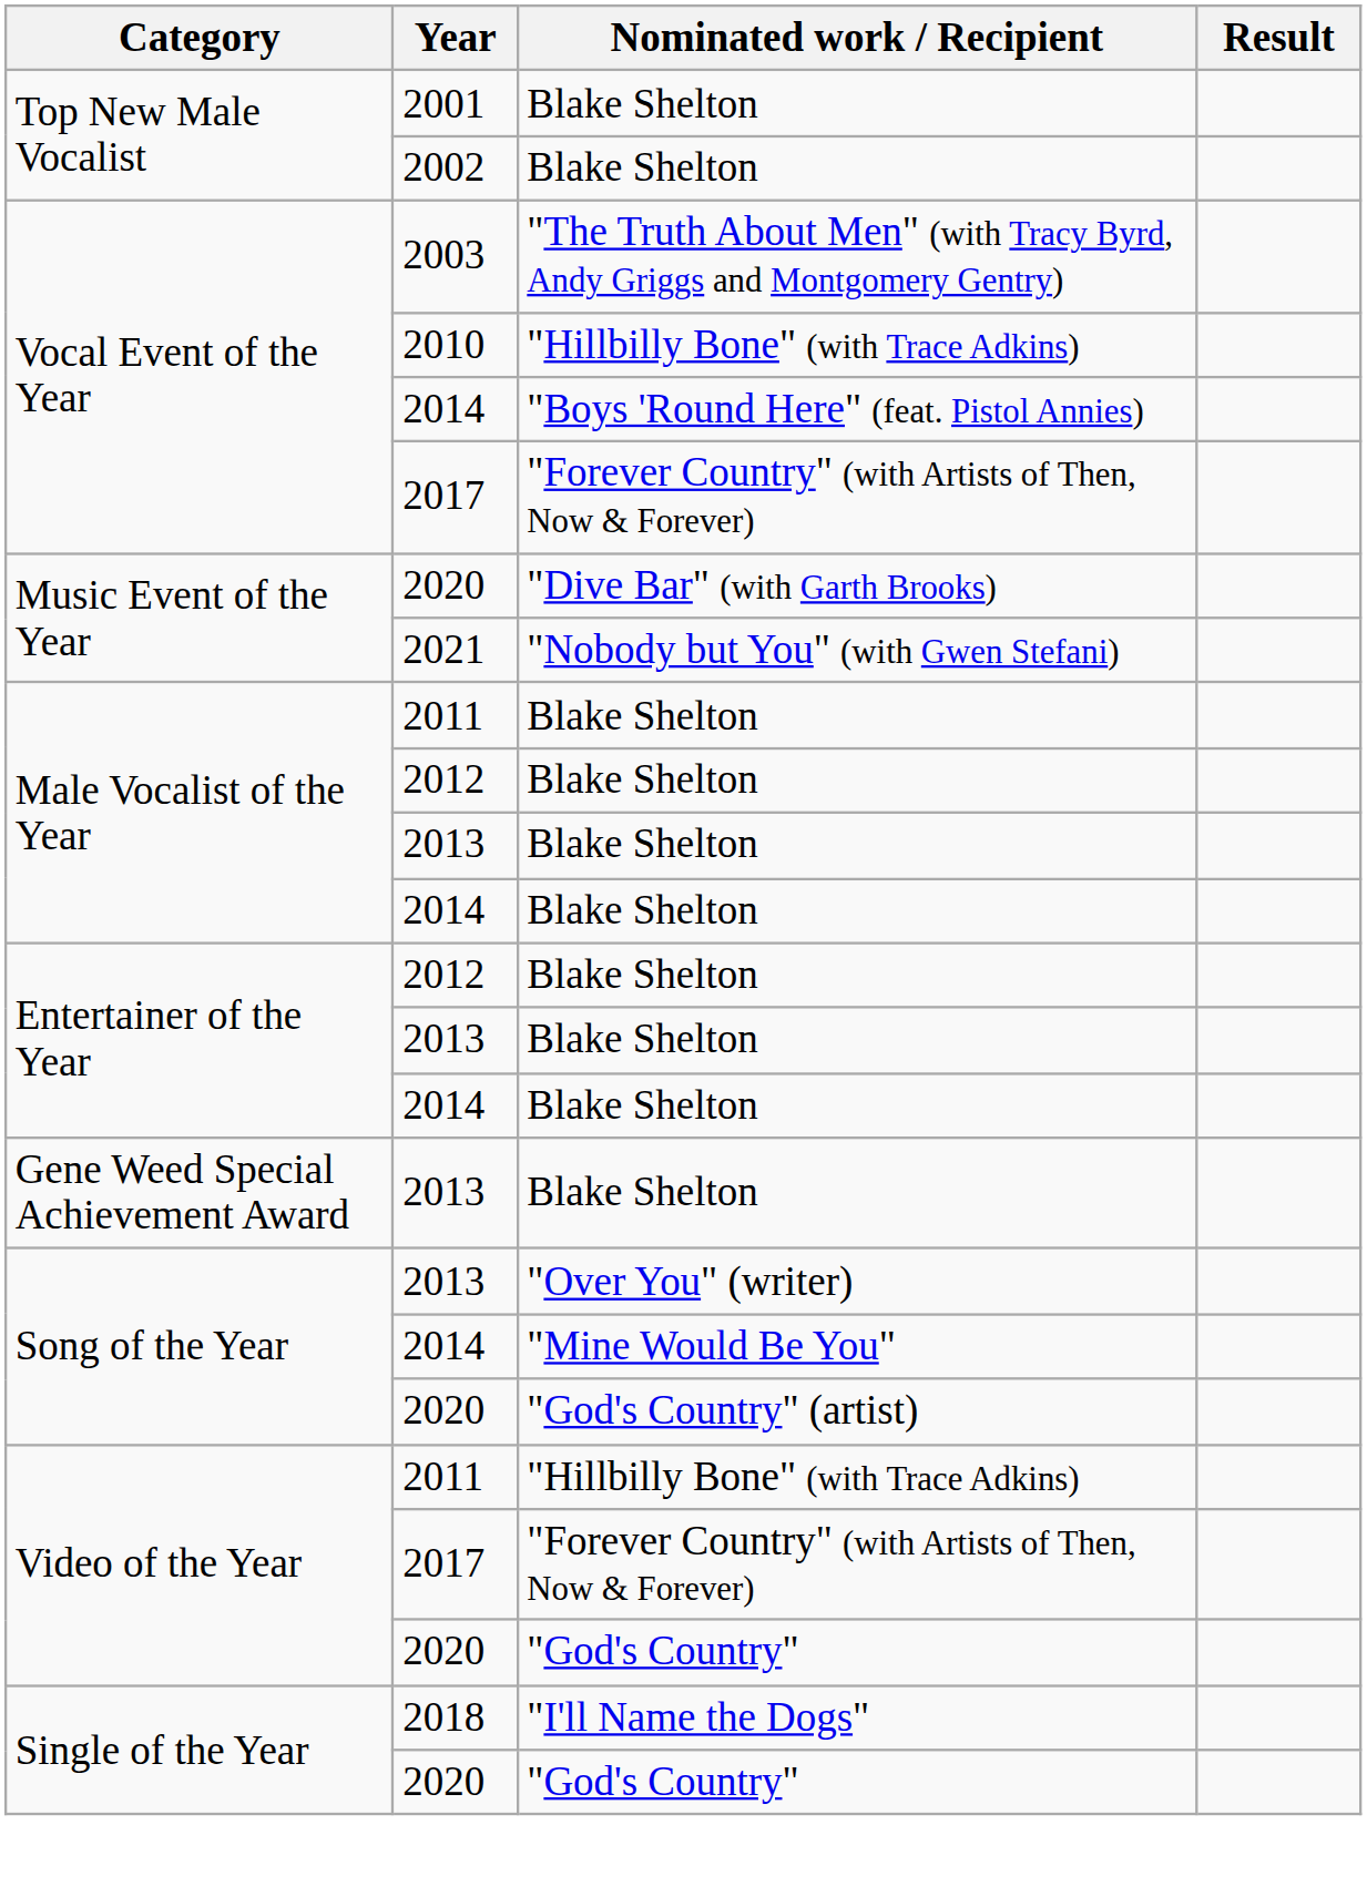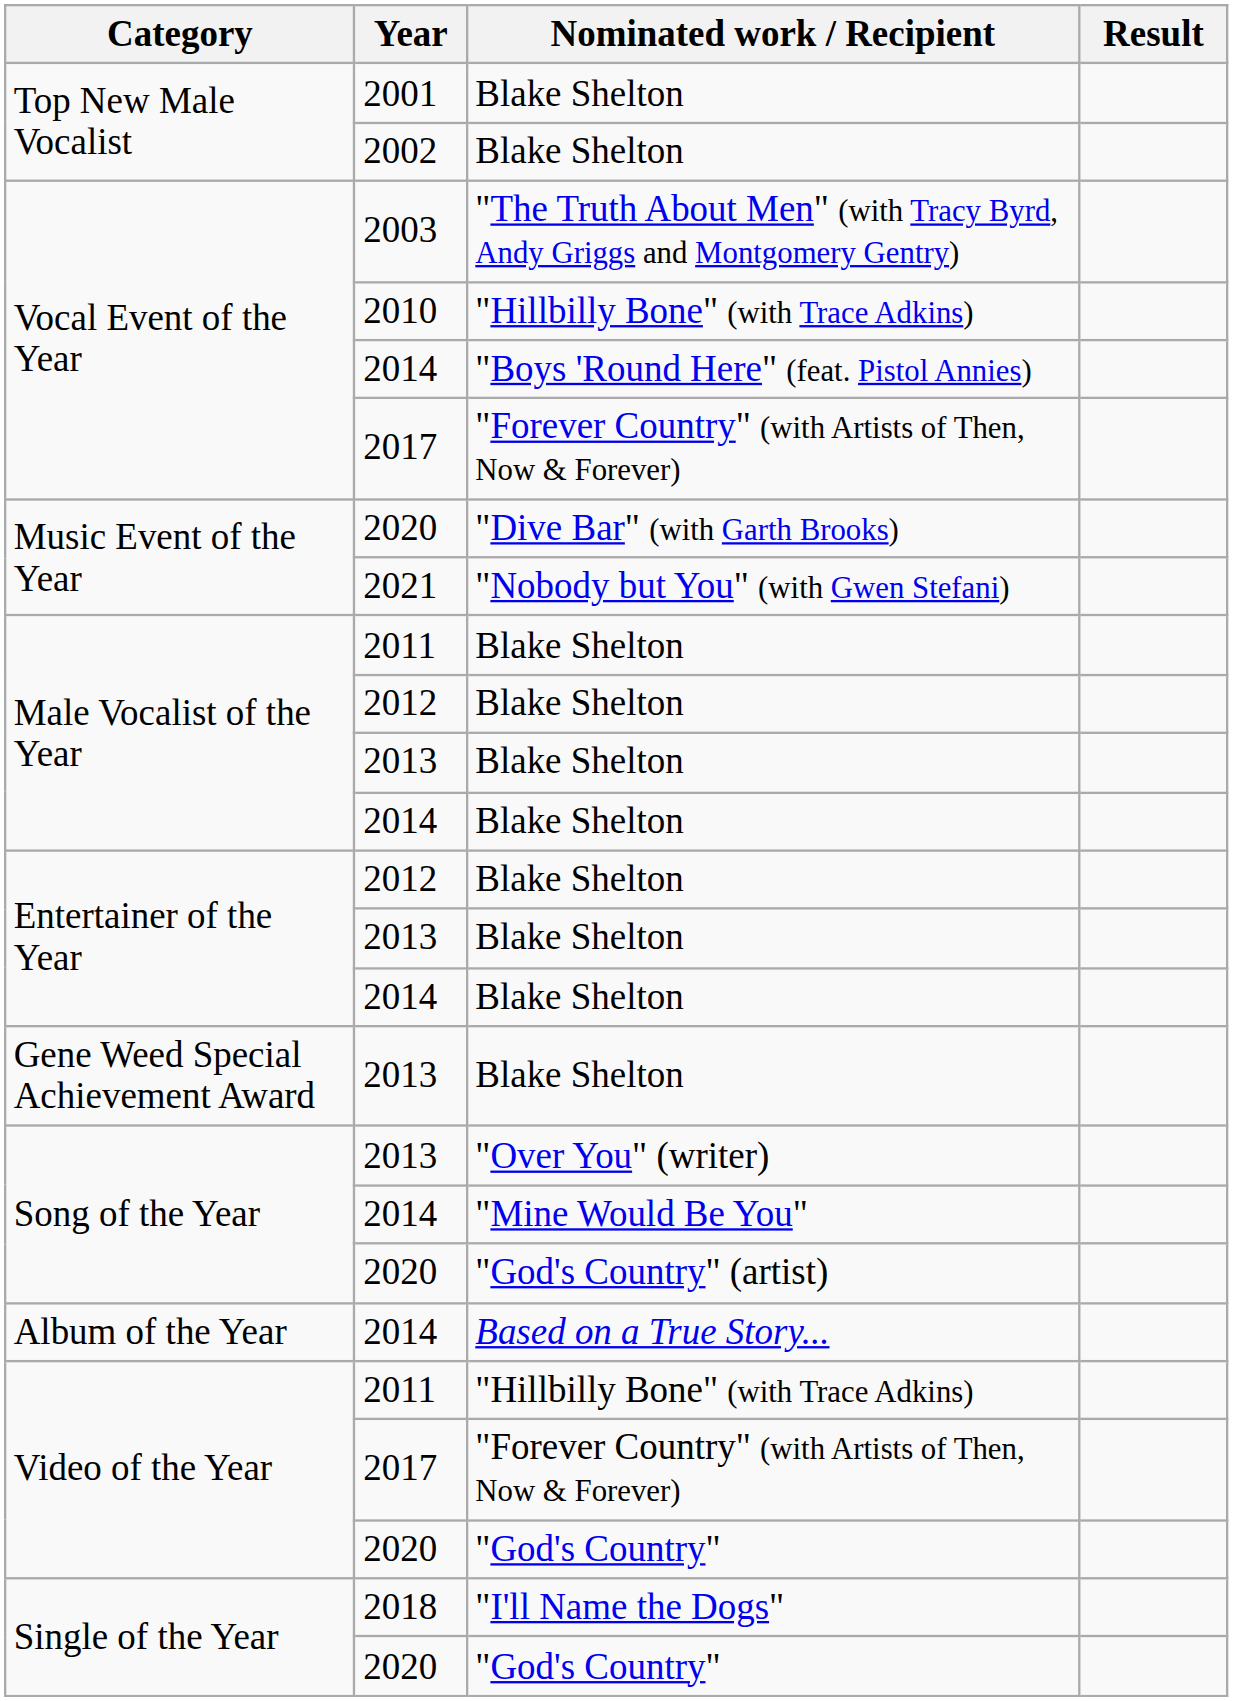 <table class="wikitable plainrowheaders" style="width:85%;">
 <tr>
 <th scope="col" style="width:20%;">Category</th>
 <th scope="col" style="width:4%;">Year</th>
 <th scope="col" style="width:35%;">Nominated work / Recipient</th>
 <th scope="col" style="width:6%;">Result</th>
 </tr>
 <tr>
 <td rowspan="2">Top New Male Vocalist</td>
 <td>2001</td>
 <td>Blake Shelton</td>
 <td></td>
 </tr>
 <tr>
 <td>2002</td>
 <td>Blake Shelton</td>
 <td></td>
 </tr>
 <tr>
 <td rowspan="4">Vocal Event of the Year</td>
 <td>2003</td>
 <td>"<a href='#'>The Truth About Men</a>" <small>(with <a href='#'>Tracy Byrd</a>, <a href='#'>Andy Griggs</a> and <a href='#'>Montgomery Gentry</a>)</small></td>
 <td></td>
 </tr>
 <tr>
 <td>2010</td>
 <td>"<a href='#'>Hillbilly Bone</a>" <small>(with <a href='#'>Trace Adkins</a>)</small></td>
 <td></td>
 </tr>
 <tr>
 <td>2014</td>
 <td>"<a href='#'>Boys 'Round Here</a>" <small>(feat. <a href='#'>Pistol Annies</a>)</small></td>
 <td></td>
 </tr>
 <tr>
 <td>2017</td>
 <td>"<a href='#'>Forever Country</a>" <small>(with Artists of Then, Now & Forever)</small></td>
 <td></td>
 </tr>
 <tr>
 <td rowspan="2">Music Event of the Year</td>
 <td>2020</td>
 <td>"<a href='#'>Dive Bar</a>" <small>(with <a href='#'>Garth Brooks</a>)</small></td>
 <td></td>
 </tr>
 <tr>
 <td>2021</td>
 <td>"<a href='#'>Nobody but You</a>" <small>(with <a href='#'>Gwen Stefani</a>)</small></td>
 <td></td>
 </tr>
 <tr>
 <td rowspan="4">Male Vocalist of the Year</td>
 <td>2011</td>
 <td>Blake Shelton</td>
 <td></td>
 </tr>
 <tr>
 <td>2012</td>
 <td>Blake Shelton</td>
 <td></td>
 </tr>
 <tr>
 <td>2013</td>
 <td>Blake Shelton</td>
 <td></td>
 </tr>
 <tr>
 <td>2014</td>
 <td>Blake Shelton</td>
 <td></td>
 </tr>
 <tr>
 <td rowspan="3">Entertainer of the Year</td>
 <td>2012</td>
 <td>Blake Shelton</td>
 <td></td>
 </tr>
 <tr>
 <td>2013</td>
 <td>Blake Shelton</td>
 <td></td>
 </tr>
 <tr>
 <td>2014</td>
 <td>Blake Shelton</td>
 <td></td>
 </tr>
 <tr>
 <td>Gene Weed Special Achievement Award</td>
 <td>2013</td>
 <td>Blake Shelton</td>
 <td></td>
 </tr>
 <tr>
 <td rowspan="3">Song of the Year</td>
 <td>2013</td>
 <td>"<a href='#'>Over You</a>" (writer)</td>
 <td></td>
 </tr>
 <tr>
 <td>2014</td>
 <td>"<a href='#'>Mine Would Be You</a>"</td>
 <td></td>
 </tr>
 <tr>
 <td>2020</td>
 <td>"<a href='#'>God's Country</a>" (artist)</td>
 <td></td>
 </tr>
 <tr>
+<td>Album of the Year</td>
+<td>2014</td>
+<td><em><a href='#'>Based on a True Story...</a></em></td>
+<td></td>
+</tr>
+<tr>
 <td rowspan="3">Video of the Year</td>
 <td>2011</td>
 <td>"Hillbilly Bone" <small>(with Trace Adkins)</small></td>
 <td></td>
 </tr>
 <tr>
 <td>2017</td>
 <td>"Forever Country" <small>(with Artists of Then, Now & Forever)</small></td>
 <td></td>
 </tr>
 <tr>
 <td>2020</td>
 <td>"<a href='#'>God's Country</a>"</td>
 <td></td>
 </tr>
 <tr>
 <td rowspan="2">Single of the Year</td>
 <td>2018</td>
 <td>"<a href='#'>I'll Name the Dogs</a>"</td>
 <td></td>
 </tr>
 <tr>
 <td>2020</td>
 <td>"<a href='#'>God's Country</a>"</td>
 <td></td>
 </tr>
 </table>
